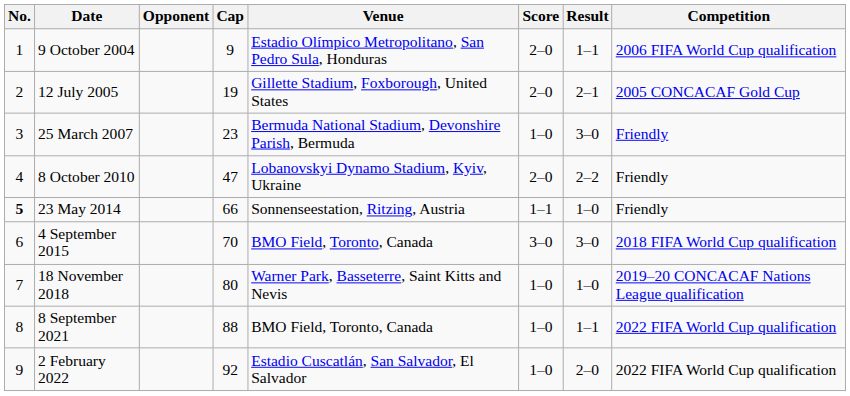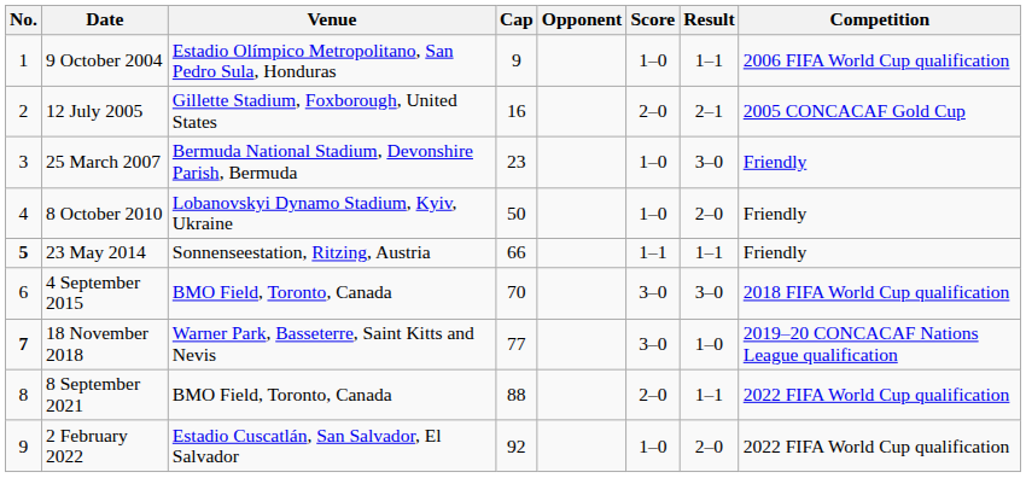 <table class="wikitable sortable">
 <tr>
 <th scope="col">No.</th>
 <th scope="col">Date</th>
+<th scope="col">Venue</th>
+<th scope="col">Cap</th>
 <th scope="col">Opponent</th>
-<th scope="col">Cap</th>
-<th scope="col">Venue</th>
 <th scope="col">Score</th>
 <th scope="col">Result</th>
 <th scope="col">Competition</th>
 </tr>
 <tr>
 <td align="center">1</td>
 <td>9 October 2004</td>
+<td><a href='#'>Estadio Olímpico Metropolitano</a>, <a href='#'>San Pedro Sula</a>, Honduras</td>
+<td align="center">9</td>
 <td></td>
-<td align="center">9</td>
-<td><a href='#'>Estadio Olímpico Metropolitano</a>, <a href='#'>San Pedro Sula</a>, Honduras</td>
-<td align="center">2–0</td>
+<td align="center">1–0</td>
 <td align="center">1–1</td>
 <td><a href='#'>2006 FIFA World Cup qualification</a></td>
 </tr>
 <tr>
 <td align="center">2</td>
 <td>12 July 2005</td>
+<td><a href='#'>Gillette Stadium</a>, <a href='#'>Foxborough</a>, United States</td>
+<td align="center">16</td>
 <td></td>
-<td align="center">19</td>
-<td><a href='#'>Gillette Stadium</a>, <a href='#'>Foxborough</a>, United States</td>
 <td align="center">2–0</td>
 <td align="center">2–1</td>
 <td><a href='#'>2005 CONCACAF Gold Cup</a></td>
 </tr>
 <tr>
 <td align="center">3</td>
 <td>25 March 2007</td>
+<td><a href='#'>Bermuda National Stadium</a>, <a href='#'>Devonshire Parish</a>, Bermuda</td>
+<td align="center">23</td>
 <td></td>
-<td align="center">23</td>
-<td><a href='#'>Bermuda National Stadium</a>, <a href='#'>Devonshire Parish</a>, Bermuda</td>
 <td align="center">1–0</td>
 <td align="center">3–0</td>
 <td><a href='#'>Friendly</a></td>
 </tr>
 <tr>
 <td align="center">4</td>
 <td>8 October 2010</td>
+<td><a href='#'>Lobanovskyi Dynamo Stadium</a>, <a href='#'>Kyiv</a>, Ukraine</td>
+<td align="center">50</td>
 <td></td>
-<td align="center">47</td>
-<td><a href='#'>Lobanovskyi Dynamo Stadium</a>, <a href='#'>Kyiv</a>, Ukraine</td>
+<td align="center">1–0</td>
 <td align="center">2–0</td>
-<td align="center">2–2</td>
 <td>Friendly</td>
 </tr>
 <tr>
 <td align="center"><strong>5</strong></td>
 <td>23 May 2014</td>
+<td>Sonnenseestation, <a href='#'>Ritzing</a>, Austria</td>
+<td align="center">66</td>
 <td></td>
-<td align="center">66</td>
-<td>Sonnenseestation, <a href='#'>Ritzing</a>, Austria</td>
 <td align="center">1–1</td>
-<td align="center">1–0</td>
+<td align="center">1–1</td>
 <td>Friendly</td>
 </tr>
 <tr>
 <td align="center">6</td>
 <td>4 September 2015</td>
+<td><a href='#'>BMO Field</a>, <a href='#'>Toronto</a>, Canada</td>
+<td align="center">70</td>
 <td></td>
-<td align="center">70</td>
-<td><a href='#'>BMO Field</a>, <a href='#'>Toronto</a>, Canada</td>
 <td align="center">3–0</td>
 <td align="center">3–0</td>
 <td><a href='#'>2018 FIFA World Cup qualification</a></td>
 </tr>
 <tr>
-<td align="center">7</td>
+<td align="center"><strong>7</strong></td>
 <td>18 November 2018</td>
+<td><a href='#'>Warner Park</a>, <a href='#'>Basseterre</a>, Saint Kitts and Nevis</td>
+<td align="center">77</td>
 <td></td>
-<td align="center">80</td>
-<td><a href='#'>Warner Park</a>, <a href='#'>Basseterre</a>, Saint Kitts and Nevis</td>
-<td align="center">1–0</td>
+<td align="center">3–0</td>
 <td align="center">1–0</td>
 <td><a href='#'>2019–20 CONCACAF Nations League qualification</a></td>
 </tr>
 <tr>
 <td align="center">8</td>
 <td>8 September 2021</td>
+<td>BMO Field, Toronto, Canada</td>
+<td align="center">88</td>
 <td></td>
-<td align="center">88</td>
-<td>BMO Field, Toronto, Canada</td>
-<td align="center">1–0</td>
+<td align="center">2–0</td>
 <td align="center">1–1</td>
 <td><a href='#'>2022 FIFA World Cup qualification</a></td>
 </tr>
 <tr>
 <td align="center">9</td>
 <td>2 February 2022</td>
+<td><a href='#'>Estadio Cuscatlán</a>, <a href='#'>San Salvador</a>, El Salvador</td>
+<td align="center">92</td>
 <td></td>
-<td align="center">92</td>
-<td><a href='#'>Estadio Cuscatlán</a>, <a href='#'>San Salvador</a>, El Salvador</td>
 <td align="center">1–0</td>
 <td align="center">2–0</td>
 <td>2022 FIFA World Cup qualification</td>
 </tr>
 </table>
